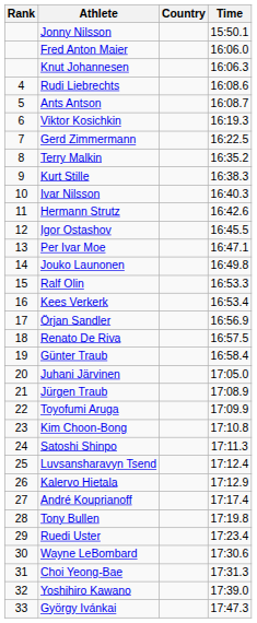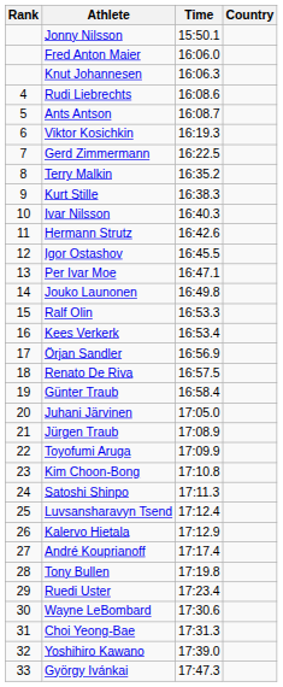 <table class="wikitable sortable" style="text-align:center">
 <tr>
 <th>Rank</th>
 <th>Athlete</th>
+<th>Time</th>
 <th>Country</th>
-<th>Time</th>
 </tr>
 <tr>
 <td></td>
 <td align=left><a href='#'>Jonny Nilsson</a></td>
+<td>15:50.1</td>
 <td align=left></td>
-<td>15:50.1</td>
 </tr>
 <tr>
 <td></td>
 <td align=left><a href='#'>Fred Anton Maier</a></td>
+<td>16:06.0</td>
 <td align=left></td>
-<td>16:06.0</td>
 </tr>
 <tr>
 <td></td>
 <td align=left><a href='#'>Knut Johannesen</a></td>
+<td>16:06.3</td>
 <td align=left></td>
-<td>16:06.3</td>
 </tr>
 <tr>
 <td>4</td>
 <td align=left><a href='#'>Rudi Liebrechts</a></td>
+<td>16:08.6</td>
 <td align=left></td>
-<td>16:08.6</td>
 </tr>
 <tr>
 <td>5</td>
 <td align=left><a href='#'>Ants Antson</a></td>
+<td>16:08.7</td>
 <td align=left></td>
-<td>16:08.7</td>
 </tr>
 <tr>
 <td>6</td>
 <td align=left><a href='#'>Viktor Kosichkin</a></td>
+<td>16:19.3</td>
 <td align=left></td>
-<td>16:19.3</td>
 </tr>
 <tr>
 <td>7</td>
 <td align=left><a href='#'>Gerd Zimmermann</a></td>
+<td>16:22.5</td>
 <td align=left></td>
-<td>16:22.5</td>
 </tr>
 <tr>
 <td>8</td>
 <td align=left><a href='#'>Terry Malkin</a></td>
+<td>16:35.2</td>
 <td align=left></td>
-<td>16:35.2</td>
 </tr>
 <tr>
 <td>9</td>
 <td align=left><a href='#'>Kurt Stille</a></td>
+<td>16:38.3</td>
 <td align=left></td>
-<td>16:38.3</td>
 </tr>
 <tr>
 <td>10</td>
 <td align=left><a href='#'>Ivar Nilsson</a></td>
+<td>16:40.3</td>
 <td align=left></td>
-<td>16:40.3</td>
 </tr>
 <tr>
 <td>11</td>
 <td align=left><a href='#'>Hermann Strutz</a></td>
+<td>16:42.6</td>
 <td align=left></td>
-<td>16:42.6</td>
 </tr>
 <tr>
 <td>12</td>
 <td align=left><a href='#'>Igor Ostashov</a></td>
+<td>16:45.5</td>
 <td align=left></td>
-<td>16:45.5</td>
 </tr>
 <tr>
 <td>13</td>
 <td align=left><a href='#'>Per Ivar Moe</a></td>
+<td>16:47.1</td>
 <td align=left></td>
-<td>16:47.1</td>
 </tr>
 <tr>
 <td>14</td>
 <td align=left><a href='#'>Jouko Launonen</a></td>
+<td>16:49.8</td>
 <td align=left></td>
-<td>16:49.8</td>
 </tr>
 <tr>
 <td>15</td>
 <td align=left><a href='#'>Ralf Olin</a></td>
+<td>16:53.3</td>
 <td align=left></td>
-<td>16:53.3</td>
 </tr>
 <tr>
 <td>16</td>
 <td align=left><a href='#'>Kees Verkerk</a></td>
+<td>16:53.4</td>
 <td align=left></td>
-<td>16:53.4</td>
 </tr>
 <tr>
 <td>17</td>
 <td align=left><a href='#'>Örjan Sandler</a></td>
+<td>16:56.9</td>
 <td align=left></td>
-<td>16:56.9</td>
 </tr>
 <tr>
 <td>18</td>
 <td align=left><a href='#'>Renato De Riva</a></td>
+<td>16:57.5</td>
 <td align=left></td>
-<td>16:57.5</td>
 </tr>
 <tr>
 <td>19</td>
 <td align=left><a href='#'>Günter Traub</a></td>
+<td>16:58.4</td>
 <td align=left></td>
-<td>16:58.4</td>
 </tr>
 <tr>
 <td>20</td>
 <td align=left><a href='#'>Juhani Järvinen</a></td>
+<td>17:05.0</td>
 <td align=left></td>
-<td>17:05.0</td>
 </tr>
 <tr>
 <td>21</td>
 <td align=left><a href='#'>Jürgen Traub</a></td>
+<td>17:08.9</td>
 <td align=left></td>
-<td>17:08.9</td>
 </tr>
 <tr>
 <td>22</td>
 <td align=left><a href='#'>Toyofumi Aruga</a></td>
+<td>17:09.9</td>
 <td align=left></td>
-<td>17:09.9</td>
 </tr>
 <tr>
 <td>23</td>
 <td align=left><a href='#'>Kim Choon-Bong</a></td>
+<td>17:10.8</td>
 <td align=left></td>
-<td>17:10.8</td>
 </tr>
 <tr>
 <td>24</td>
 <td align=left><a href='#'>Satoshi Shinpo</a></td>
+<td>17:11.3</td>
 <td align=left></td>
-<td>17:11.3</td>
 </tr>
 <tr>
 <td>25</td>
 <td align=left><a href='#'>Luvsansharavyn Tsend</a></td>
+<td>17:12.4</td>
 <td align=left></td>
-<td>17:12.4</td>
 </tr>
 <tr>
 <td>26</td>
 <td align=left><a href='#'>Kalervo Hietala</a></td>
+<td>17:12.9</td>
 <td align=left></td>
-<td>17:12.9</td>
 </tr>
 <tr>
 <td>27</td>
 <td align=left><a href='#'>André Kouprianoff</a></td>
+<td>17:17.4</td>
 <td align=left></td>
-<td>17:17.4</td>
 </tr>
 <tr>
 <td>28</td>
 <td align=left><a href='#'>Tony Bullen</a></td>
+<td>17:19.8</td>
 <td align=left></td>
-<td>17:19.8</td>
 </tr>
 <tr>
 <td>29</td>
 <td align=left><a href='#'>Ruedi Uster</a></td>
+<td>17:23.4</td>
 <td align=left></td>
-<td>17:23.4</td>
 </tr>
 <tr>
 <td>30</td>
 <td align=left><a href='#'>Wayne LeBombard</a></td>
+<td>17:30.6</td>
 <td align=left></td>
-<td>17:30.6</td>
 </tr>
 <tr>
 <td>31</td>
 <td align=left><a href='#'>Choi Yeong-Bae</a></td>
+<td>17:31.3</td>
 <td align=left></td>
-<td>17:31.3</td>
 </tr>
 <tr>
 <td>32</td>
 <td align=left><a href='#'>Yoshihiro Kawano</a></td>
+<td>17:39.0</td>
 <td align=left></td>
-<td>17:39.0</td>
 </tr>
 <tr>
 <td>33</td>
 <td align=left><a href='#'>György Ivánkai</a></td>
+<td>17:47.3</td>
 <td align=left></td>
-<td>17:47.3</td>
 </tr>
 </table>
